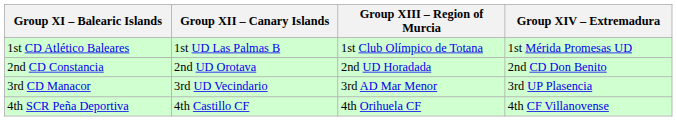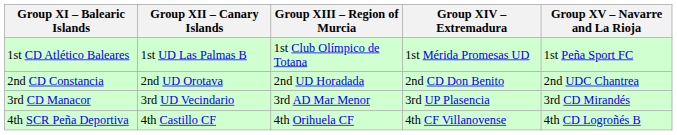 <table class="wikitable">
 <tr>
 <th width=210>Group XI – Balearic Islands </th>
 <th width=210>Group XII – Canary Islands </th>
 <th width=210>Group XIII – Region of Murcia </th>
 <th width=210>Group XIV – Extremadura </th>
+<th width=210>Group XV – Navarre and La Rioja </th>
 </tr>
 <tr style="background:#D0FFD0;">
 <td>1st <a href='#'>CD Atlético Baleares</a></td>
 <td>1st <a href='#'>UD Las Palmas B</a></td>
 <td>1st <a href='#'>Club Olímpico de Totana</a></td>
 <td>1st <a href='#'>Mérida Promesas UD</a></td>
+<td>1st <a href='#'>Peña Sport FC</a></td>
 </tr>
 <tr style="background:#D0FFD0;">
 <td>2nd <a href='#'>CD Constancia</a></td>
 <td>2nd <a href='#'>UD Orotava</a></td>
 <td>2nd <a href='#'>UD Horadada</a></td>
 <td>2nd <a href='#'>CD Don Benito</a></td>
+<td>2nd <a href='#'>UDC Chantrea</a></td>
 </tr>
 <tr style="background:#D0FFD0;">
 <td>3rd <a href='#'>CD Manacor</a></td>
 <td>3rd <a href='#'>UD Vecindario</a></td>
 <td>3rd <a href='#'>AD Mar Menor</a></td>
 <td>3rd <a href='#'>UP Plasencia</a></td>
+<td>3rd <a href='#'>CD Mirandés</a></td>
 </tr>
 <tr style="background:#D0FFD0;">
 <td>4th <a href='#'>SCR Peña Deportiva</a></td>
 <td>4th <a href='#'>Castillo CF</a></td>
 <td>4th <a href='#'>Orihuela CF</a></td>
 <td>4th <a href='#'>CF Villanovense</a></td>
+<td>4th <a href='#'>CD Logroñés B</a></td>
 </tr>
 </table>
